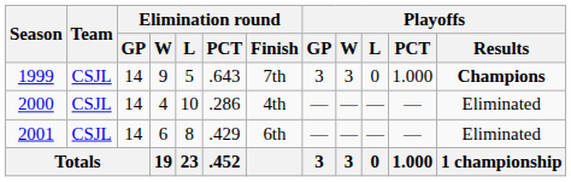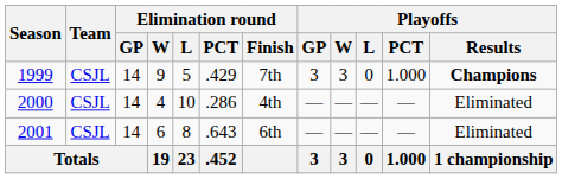 <table class=wikitable style="text-align:center">
 <tr>
 <th rowspan=2>Season</th>
 <th rowspan="2">Team</th>
 <th colspan="5">Elimination round</th>
 <th colspan="5">Playoffs</th>
 </tr>
 <tr>
 <th>GP</th>
 <th>W</th>
 <th>L</th>
 <th>PCT</th>
 <th>Finish</th>
 <th>GP</th>
 <th>W</th>
 <th>L</th>
 <th>PCT</th>
 <th>Results</th>
 </tr>
 <tr>
 <td><a href='#'>1999</a></td>
 <td><a href='#'>CSJL</a></td>
 <td>14</td>
 <td>9</td>
 <td>5</td>
-<td>.643</td>
+<td>.429</td>
 <td>7th</td>
 <td>3</td>
 <td>3</td>
 <td>0</td>
 <td>1.000</td>
 <td><strong>Champions</strong></td>
 </tr>
 <tr>
 <td><a href='#'>2000</a></td>
 <td><a href='#'>CSJL</a></td>
 <td>14</td>
 <td>4</td>
 <td>10</td>
 <td>.286</td>
 <td>4th</td>
 <td>—</td>
 <td>—</td>
 <td>—</td>
 <td>—</td>
 <td>Eliminated</td>
 </tr>
 <tr>
 <td><a href='#'>2001</a></td>
 <td><a href='#'>CSJL</a></td>
 <td>14</td>
 <td>6</td>
 <td>8</td>
-<td>.429</td>
+<td>.643</td>
 <td>6th</td>
 <td>—</td>
 <td>—</td>
 <td>—</td>
 <td>—</td>
 <td>Eliminated</td>
 </tr>
 <tr>
 <th colspan="3">Totals</th>
 <th>19</th>
 <th>23</th>
 <th>.452</th>
 <th></th>
 <th>3</th>
 <th>3</th>
 <th>0</th>
 <th>1.000</th>
 <th>1 championship</th>
 </tr>
 </table>
